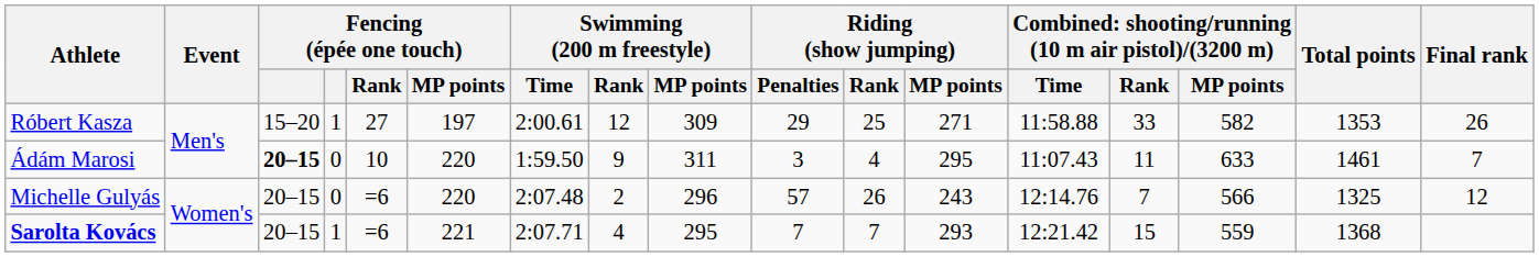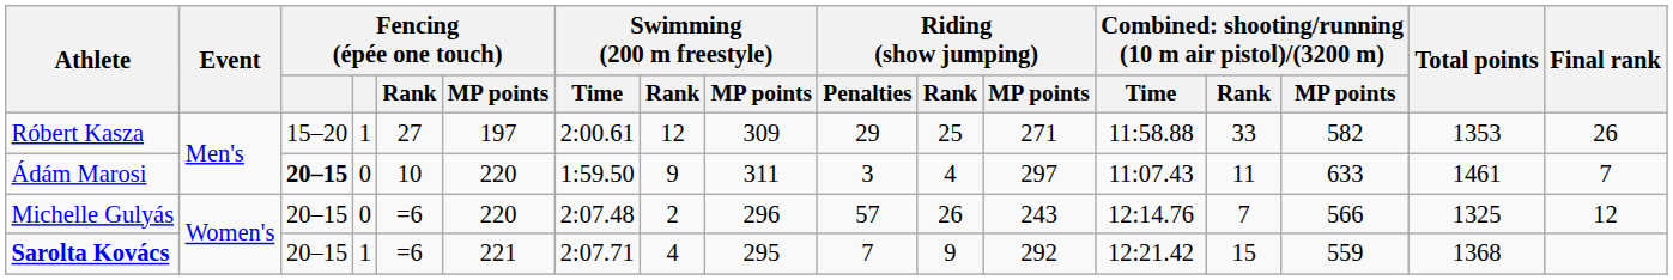 <table class="wikitable" style="font-size:90%">
 <tr>
 <th rowspan="2">Athlete</th>
 <th rowspan="2">Event</th>
 <th colspan=4>Fencing<br><span>(épée one touch)</span></th>
 <th colspan=3>Swimming<br><span>(200 m freestyle)</span></th>
 <th colspan=3>Riding<br><span>(show jumping)</span></th>
 <th colspan=3>Combined: shooting/running<br><span>(10 m air pistol)/(3200 m)</span></th>
 <th rowspan=2>Total points</th>
 <th rowspan=2>Final rank</th>
 </tr>
 <tr style="font-size:95%">
 <th></th>
 <th></th>
 <th>Rank</th>
 <th>MP points</th>
 <th>Time</th>
 <th>Rank</th>
 <th>MP points</th>
 <th>Penalties</th>
 <th>Rank</th>
 <th>MP points</th>
 <th>Time</th>
 <th>Rank</th>
 <th>MP points</th>
 </tr>
 <tr align=center>
 <td align=left><a href='#'>Róbert Kasza</a></td>
 <td align=left rowspan=2><a href='#'>Men's</a></td>
 <td>15–20</td>
 <td>1</td>
 <td>27</td>
 <td>197</td>
 <td>2:00.61</td>
 <td>12</td>
 <td>309</td>
 <td>29</td>
 <td>25</td>
 <td>271</td>
 <td>11:58.88</td>
 <td>33</td>
 <td>582</td>
 <td>1353</td>
 <td>26</td>
 </tr>
 <tr align=center>
 <td align=left><a href='#'>Ádám Marosi</a></td>
 <td><strong>20–15</strong></td>
 <td>0</td>
 <td>10</td>
 <td>220</td>
 <td>1:59.50</td>
 <td>9</td>
 <td>311</td>
 <td>3</td>
 <td>4</td>
-<td>295</td>
+<td>297</td>
 <td>11:07.43</td>
 <td>11</td>
 <td>633</td>
 <td>1461</td>
 <td>7</td>
 </tr>
 <tr align=center>
 <td align=left><a href='#'>Michelle Gulyás</a></td>
 <td align=left rowspan=2><a href='#'>Women's</a></td>
 <td>20–15</td>
 <td>0</td>
 <td>=6</td>
 <td>220</td>
 <td>2:07.48</td>
 <td>2</td>
 <td>296</td>
 <td>57</td>
 <td>26</td>
 <td>243</td>
 <td>12:14.76</td>
 <td>7</td>
 <td>566</td>
 <td>1325</td>
 <td>12</td>
 </tr>
 <tr align=center>
 <td align=left><strong><a href='#'>Sarolta Kovács</a></strong></td>
 <td>20–15</td>
 <td>1</td>
 <td>=6</td>
 <td>221</td>
 <td>2:07.71</td>
 <td>4</td>
 <td>295</td>
 <td>7</td>
-<td>7</td>
-<td>293</td>
+<td>9</td>
+<td>292</td>
 <td>12:21.42</td>
 <td>15</td>
 <td>559</td>
 <td>1368</td>
 <td></td>
 </tr>
 </table>
